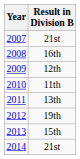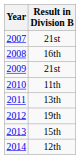 <table class="wikitable" style="text-align:center">
 <tr>
 <th>Year</th>
 <th>Result in<br>Division B</th>
 </tr>
 <tr>
 <td><a href='#'>2007</a></td>
 <td>21st</td>
 </tr>
 <tr>
 <td><a href='#'>2008</a></td>
 <td>16th</td>
 </tr>
 <tr>
 <td><a href='#'>2009</a></td>
-<td>12th</td>
+<td>21st</td>
 </tr>
 <tr>
 <td><a href='#'>2010</a></td>
 <td>11th</td>
 </tr>
 <tr>
 <td><a href='#'>2011</a></td>
 <td>13th</td>
 </tr>
 <tr>
 <td><a href='#'>2012</a></td>
 <td>19th</td>
 </tr>
 <tr>
 <td><a href='#'>2013</a></td>
 <td>15th</td>
 </tr>
 <tr>
 <td><a href='#'>2014</a></td>
-<td>21st</td>
+<td>12th</td>
 </tr>
 </table>
